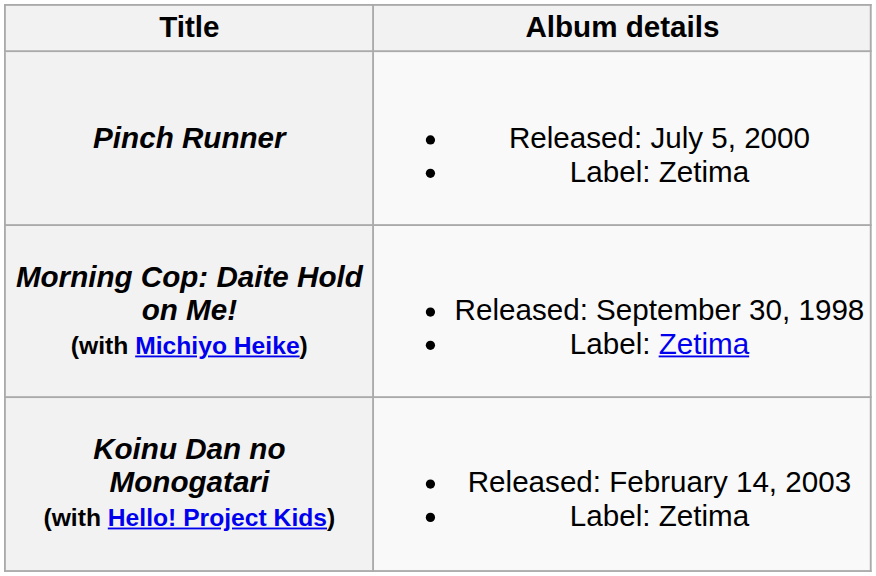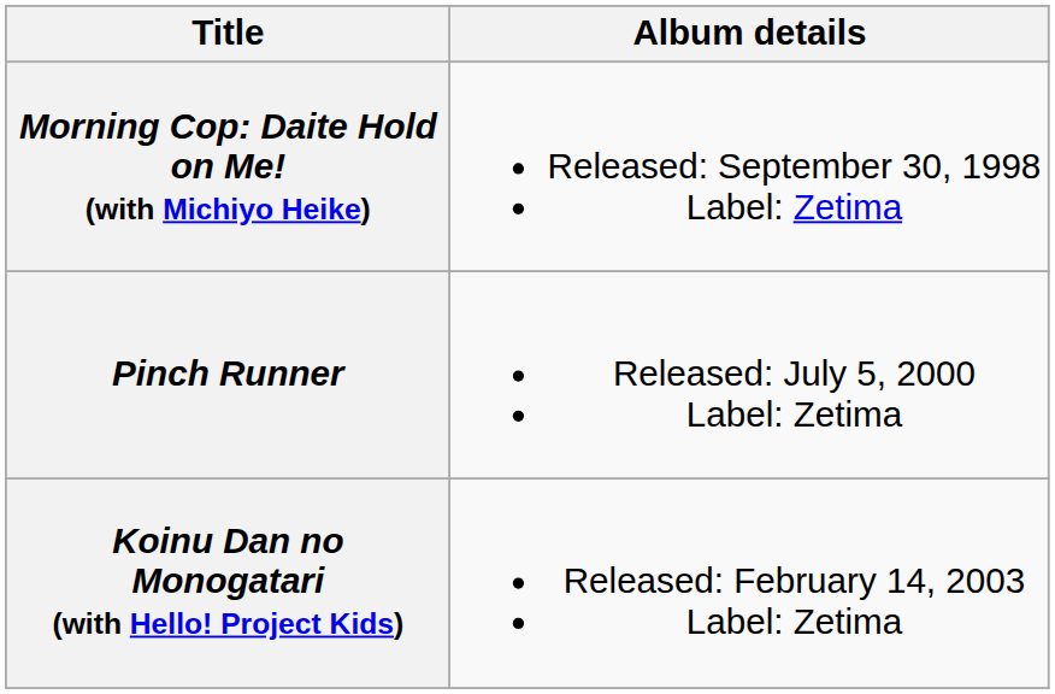 <table class="wikitable plainrowheaders" style="text-align:center;">
 <tr>
 <th style="width:12em;">Title</th>
 <th>Album details</th>
 </tr>
 <tr>
+<th scope="row"><em>Morning Cop: Daite Hold on Me!</em><br><small>(with <a href='#'>Michiyo Heike</a>)</small></th>
+<td><br><ul><li>Released: September 30, 1998</li><li>Label: <a href='#'>Zetima</a></li></ul></td>
+</tr>
+<tr>
 <th scope="row"><em>Pinch Runner</em></th>
 <td><br><ul><li>Released: July 5, 2000</li><li>Label: Zetima</li></ul></td>
-</tr>
-<tr>
-<th scope="row"><em>Morning Cop: Daite Hold on Me!</em><br><small>(with <a href='#'>Michiyo Heike</a>)</small></th>
-<td><br><ul><li>Released: September 30, 1998</li><li>Label: <a href='#'>Zetima</a></li></ul></td>
 </tr>
 <tr>
 <th scope="row"><em>Koinu Dan no Monogatari</em><br><small>(with <a href='#'>Hello! Project Kids</a>)</small></th>
 <td><br><ul><li>Released: February 14, 2003</li><li>Label: Zetima</li></ul></td>
 </tr>
 </table>
